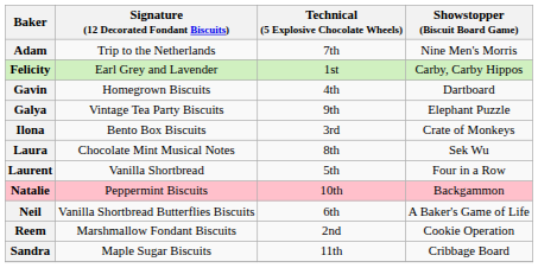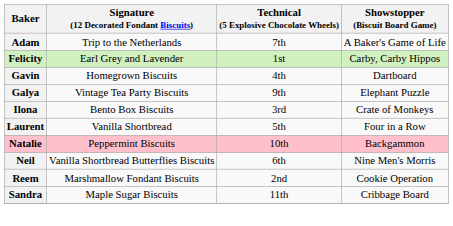 <table class="wikitable sortable" style="text-align:center">
 <tr>
 <th>Baker</th>
 <th class="unsortable">Signature<br><small>(12 Decorated Fondant <a href='#'>Biscuits</a>)</small></th>
 <th>Technical<br><small>(5 Explosive Chocolate Wheels)</small></th>
 <th class="unsortable">Showstopper<br><small>(Biscuit Board Game)</small></th>
 </tr>
 <tr>
 <th>Adam</th>
 <td>Trip to the Netherlands</td>
 <td>7th</td>
-<td>Nine Men's Morris</td>
+<td>A Baker's Game of Life</td>
 </tr>
 <tr style="background:#d0f0c0;">
 <th style="background:#d0f0c0;">Felicity</th>
 <td>Earl Grey and Lavender</td>
 <td>1st</td>
 <td>Carby, Carby Hippos</td>
 </tr>
 <tr>
 <th>Gavin</th>
 <td>Homegrown Biscuits</td>
 <td>4th</td>
 <td>Dartboard</td>
 </tr>
 <tr>
 <th>Galya</th>
 <td>Vintage Tea Party Biscuits</td>
 <td>9th</td>
 <td>Elephant Puzzle</td>
 </tr>
 <tr>
 <th>Ilona</th>
 <td>Bento Box Biscuits</td>
 <td>3rd</td>
 <td>Crate of Monkeys</td>
 </tr>
 <tr>
-<th>Laura</th>
-<td>Chocolate Mint Musical Notes</td>
-<td>8th</td>
-<td>Sek Wu</td>
-</tr>
-<tr>
 <th>Laurent</th>
 <td>Vanilla Shortbread</td>
 <td>5th</td>
 <td>Four in a Row</td>
 </tr>
 <tr style="background:Pink;">
 <th style="background:Pink;">Natalie</th>
 <td>Peppermint Biscuits</td>
 <td>10th</td>
 <td>Backgammon</td>
 </tr>
 <tr>
 <th>Neil</th>
 <td>Vanilla Shortbread Butterflies Biscuits</td>
 <td>6th</td>
-<td>A Baker's Game of Life</td>
+<td>Nine Men's Morris</td>
 </tr>
 <tr>
 <th>Reem</th>
 <td>Marshmallow Fondant Biscuits</td>
 <td>2nd</td>
 <td>Cookie Operation</td>
 </tr>
 <tr>
 <th>Sandra</th>
 <td>Maple Sugar Biscuits</td>
 <td>11th</td>
 <td>Cribbage Board</td>
 </tr>
 <tr>
 </tr>
 </table>
